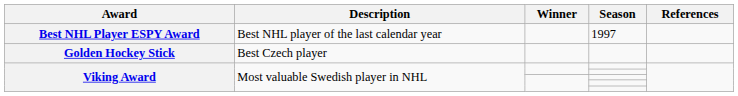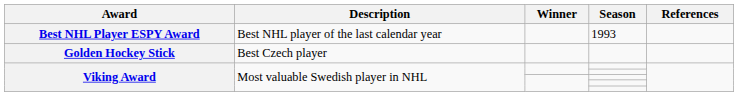 <table class="wikitable sortable" width="75%">
 <tr>
 <th scope="col">Award</th>
 <th scope="col" class="unsortable">Description</th>
 <th scope="col">Winner</th>
 <th scope="col">Season</th>
 <th scope="col" class="unsortable">References</th>
 </tr>
 <tr>
 <th scope="row"><a href='#'>Best NHL Player ESPY Award</a></th>
 <td>Best NHL player of the last calendar year</td>
 <td></td>
-<td>1997</td>
+<td>1993</td>
 <td></td>
 </tr>
 <tr>
 <th scope="row"><a href='#'>Golden Hockey Stick</a></th>
 <td>Best Czech player</td>
 <td></td>
 <td></td>
 <td></td>
 </tr>
 <tr>
 <th scope="row" rowspan="5"><a href='#'>Viking Award</a></th>
 <td rowspan="5">Most valuable Swedish player in NHL</td>
 <td rowspan="2"></td>
 <td></td>
 <td rowspan="5"></td>
 </tr>
 <tr>
 <td></td>
 </tr>
 <tr>
 <td rowspan="3"></td>
 <td></td>
 </tr>
 <tr>
 <td></td>
 </tr>
 <tr>
 <td></td>
 </tr>
 </table>
